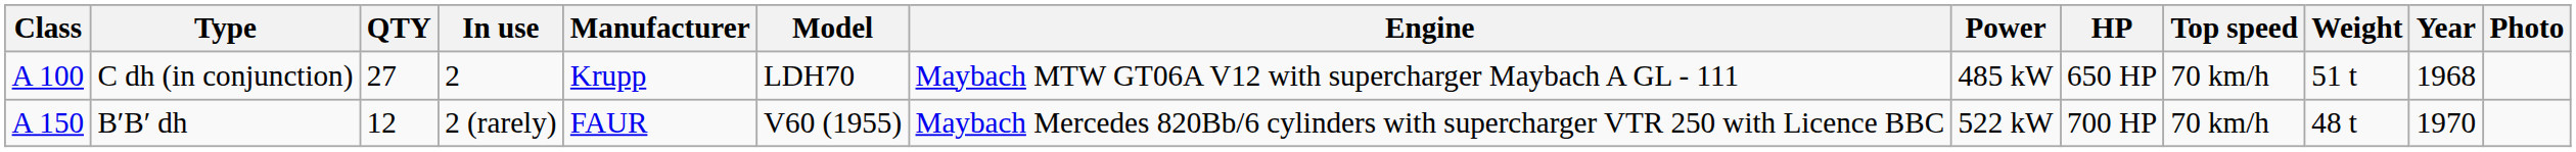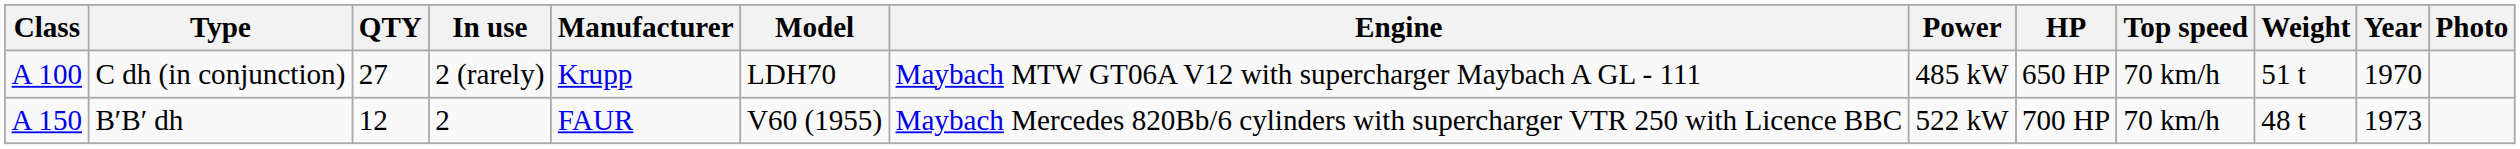 <table class="wikitable">
 <tr>
 <th>Class</th>
 <th>Type</th>
 <th>QTY</th>
 <th>In use</th>
 <th>Manufacturer</th>
 <th>Model</th>
 <th>Engine</th>
 <th>Power</th>
 <th>HP</th>
 <th>Top speed</th>
 <th>Weight</th>
 <th>Year</th>
 <th>Photo</th>
 </tr>
 <tr>
 <td><a href='#'>A 100</a></td>
 <td>C dh (in conjunction)</td>
 <td>27</td>
-<td>2</td>
+<td>2 (rarely)</td>
 <td><a href='#'>Krupp</a></td>
 <td>LDH70</td>
 <td><a href='#'>Maybach</a> MTW GT06A V12 with supercharger Maybach A GL - 111</td>
 <td>485 kW</td>
 <td>650 HP</td>
 <td>70 km/h</td>
 <td>51 t</td>
-<td>1968</td>
+<td>1970</td>
 <td></td>
 </tr>
 <tr>
 <td><a href='#'>A 150</a></td>
 <td>B′B′ dh</td>
 <td>12</td>
-<td>2 (rarely)</td>
+<td>2</td>
 <td><a href='#'>FAUR</a></td>
 <td>V60 (1955)</td>
 <td><a href='#'>Maybach</a> Mercedes 820Bb/6 cylinders with supercharger VTR 250 with Licence BBC</td>
 <td>522 kW</td>
 <td>700 HP</td>
 <td>70 km/h</td>
 <td>48 t</td>
-<td>1970</td>
+<td>1973</td>
 <td></td>
 </tr>
 </table>
